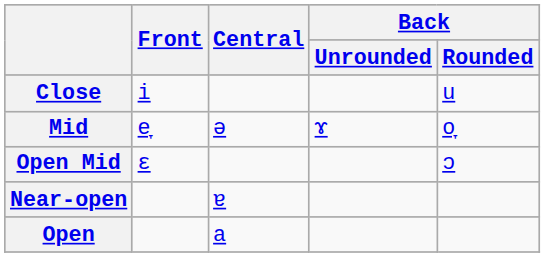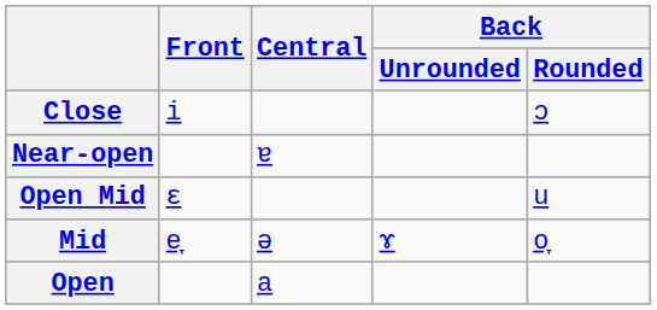 <table class="wikitable">
 <tr>
 <th rowspan="2"></th>
 <th rowspan="2"><a href='#'>Front</a></th>
 <th rowspan="2"><a href='#'>Central</a></th>
 <th colspan="2"><a href='#'>Back</a></th>
 </tr>
 <tr>
 <th><a href='#'>Unrounded</a></th>
 <th><a href='#'>Rounded</a></th>
 </tr>
 <tr>
 <th><a href='#'>Close</a></th>
 <td><a href='#'>i</a></td>
 <td></td>
 <td></td>
+<td><a href='#'>ɔ</a></td>
+</tr>
+<tr>
+<th><a href='#'>Near-open</a></th>
+<td></td>
+<td><a href='#'>ɐ</a></td>
+<td></td>
+<td></td>
+</tr>
+<tr>
+<th><a href='#'>Open Mid</a></th>
+<td><a href='#'>ɛ</a></td>
+<td></td>
+<td></td>
 <td><a href='#'>u</a></td>
 </tr>
 <tr>
 <th><a href='#'>Mid</a></th>
 <td><a href='#'>e̞</a></td>
 <td><a href='#'>ə</a></td>
 <td><a href='#'>ɤ</a></td>
 <td><a href='#'>o̞</a></td>
 </tr>
 <tr>
-<th><a href='#'>Open Mid</a></th>
-<td><a href='#'>ɛ</a></td>
-<td></td>
-<td></td>
-<td><a href='#'>ɔ</a></td>
-</tr>
-<tr>
-<th><a href='#'>Near-open</a></th>
-<td></td>
-<td><a href='#'>ɐ</a></td>
-<td></td>
-<td></td>
-</tr>
-<tr>
 <th><a href='#'>Open</a></th>
 <td></td>
 <td><a href='#'>a</a></td>
 <td></td>
 <td></td>
 </tr>
 </table>
